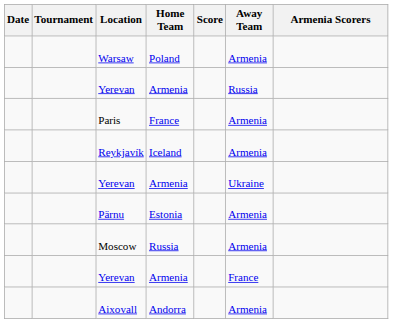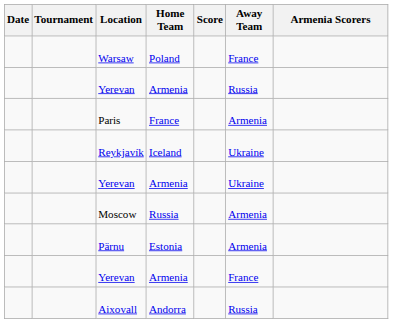 <table class="wikitable" width=80% style="font-size: 90%">
 <tr>
 <th>Date</th>
 <th>Tournament</th>
 <th>Location</th>
 <th>Home Team</th>
 <th>Score</th>
 <th>Away Team</th>
 <th width=30%>Armenia Scorers</th>
 </tr>
 <tr>
 <td></td>
 <td></td>
 <td><br><a href='#'>Warsaw</a></td>
 <td><br><a href='#'>Poland</a></td>
 <td></td>
-<td><br><a href='#'>Armenia</a></td>
+<td><br><a href='#'>France</a></td>
 <td></td>
 </tr>
 <tr>
 <td></td>
 <td></td>
 <td><br><a href='#'>Yerevan</a></td>
 <td><br><a href='#'>Armenia</a></td>
 <td></td>
 <td><br><a href='#'>Russia</a></td>
 <td></td>
 </tr>
 <tr>
 <td></td>
 <td></td>
 <td><br>Paris</td>
 <td><br><a href='#'>France</a></td>
 <td></td>
 <td><br><a href='#'>Armenia</a></td>
 <td></td>
 </tr>
 <tr>
 <td></td>
 <td></td>
 <td><br><a href='#'>Reykjavík</a></td>
 <td><br><a href='#'>Iceland</a></td>
 <td></td>
-<td><br><a href='#'>Armenia</a></td>
+<td><br><a href='#'>Ukraine</a></td>
 <td></td>
 </tr>
 <tr>
 <td></td>
 <td></td>
 <td><br><a href='#'>Yerevan</a></td>
 <td><br><a href='#'>Armenia</a></td>
 <td></td>
 <td><br><a href='#'>Ukraine</a></td>
 <td></td>
 </tr>
 <tr>
 <td></td>
 <td></td>
-<td><br><a href='#'>Pärnu</a></td>
-<td><br><a href='#'>Estonia</a></td>
+<td><br>Moscow</td>
+<td><br><a href='#'>Russia</a></td>
 <td></td>
 <td><br><a href='#'>Armenia</a></td>
 <td></td>
 </tr>
 <tr>
 <td></td>
 <td></td>
-<td><br>Moscow</td>
-<td><br><a href='#'>Russia</a></td>
+<td><br><a href='#'>Pärnu</a></td>
+<td><br><a href='#'>Estonia</a></td>
 <td></td>
 <td><br><a href='#'>Armenia</a></td>
 <td></td>
 </tr>
 <tr>
 <td></td>
 <td></td>
 <td><br><a href='#'>Yerevan</a></td>
 <td><br><a href='#'>Armenia</a></td>
 <td></td>
 <td><br><a href='#'>France</a></td>
 <td></td>
 </tr>
 <tr>
 <td></td>
 <td></td>
 <td><br><a href='#'>Aixovall</a></td>
 <td><br><a href='#'>Andorra</a></td>
 <td></td>
-<td><br><a href='#'>Armenia</a></td>
+<td><br><a href='#'>Russia</a></td>
 <td></td>
 </tr>
 </table>
